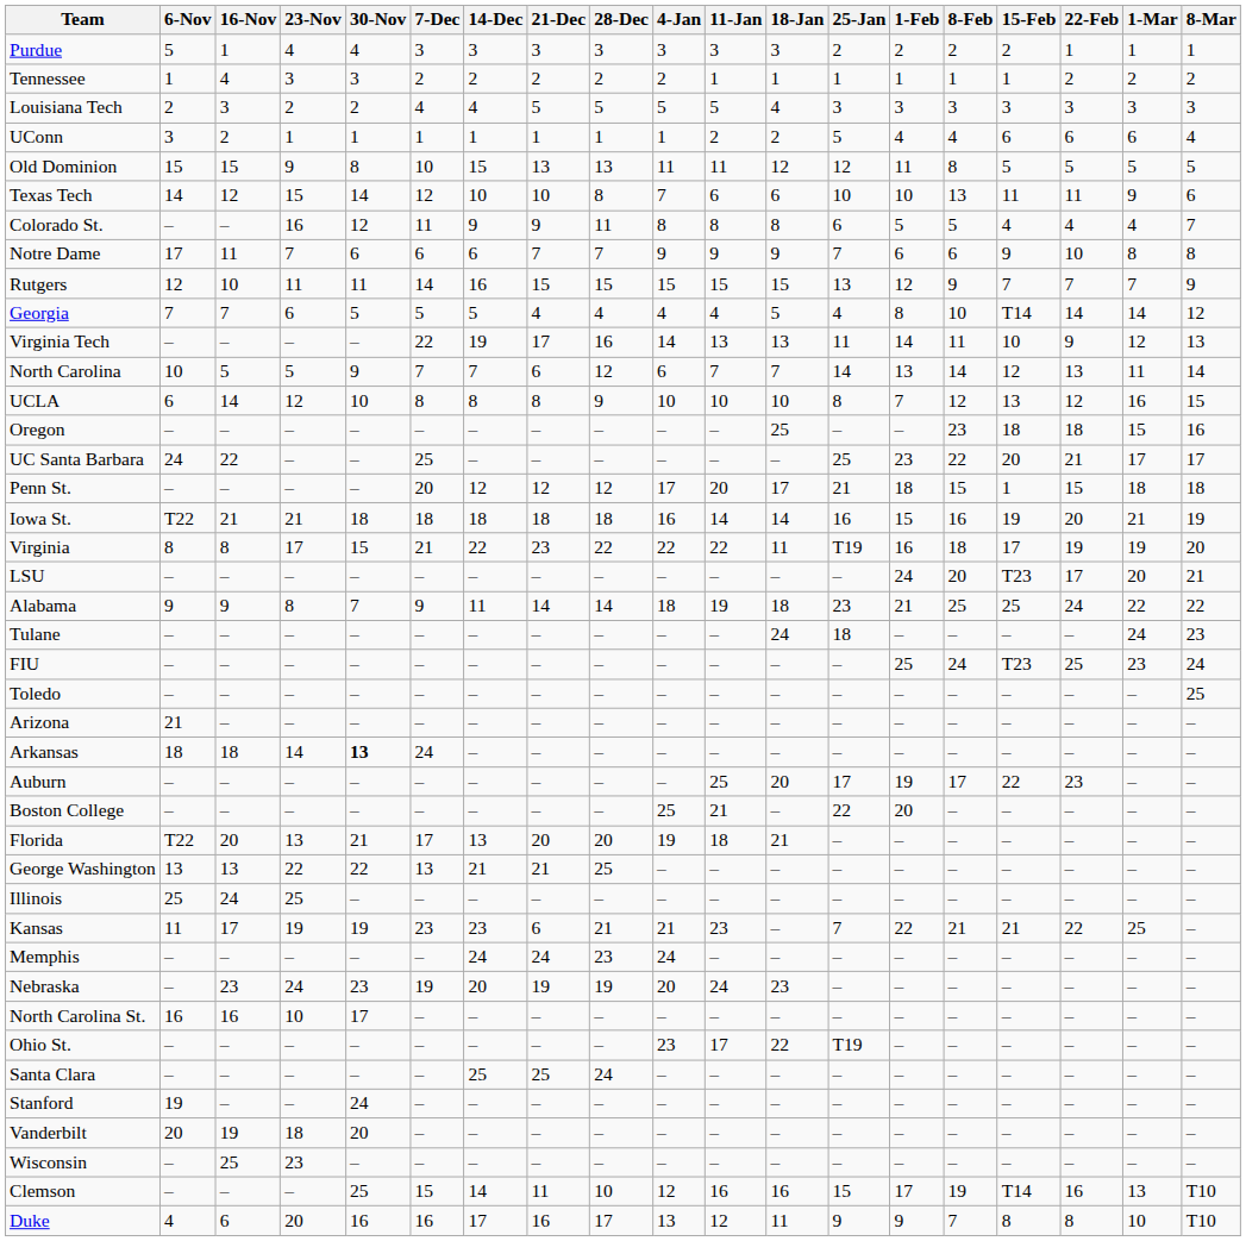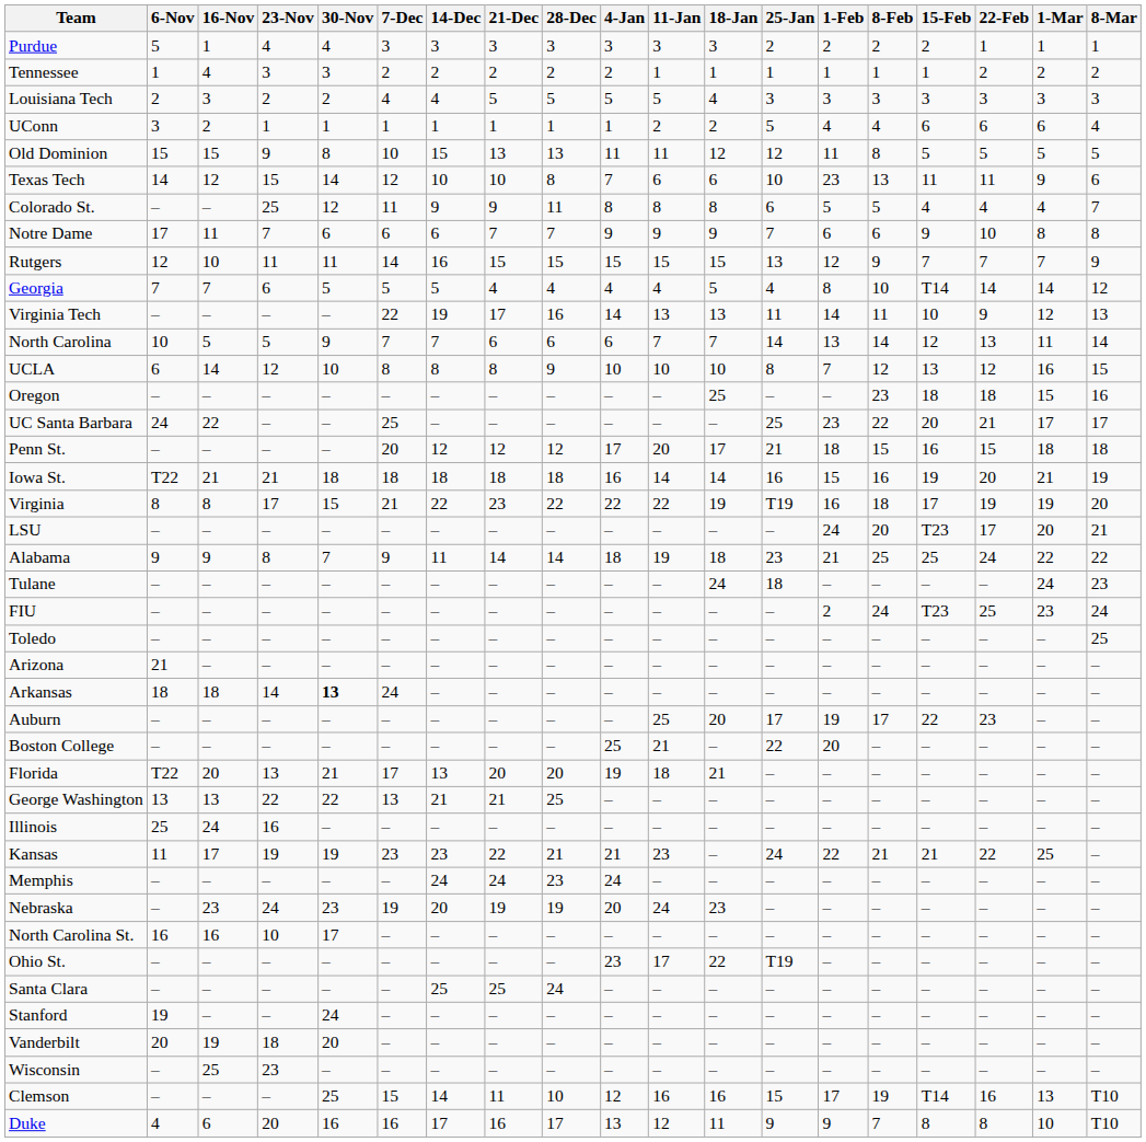 <table class="wikitable sortable">
 <tr>
 <th>Team</th>
 <th>6-Nov</th>
 <th>16-Nov</th>
 <th>23-Nov</th>
 <th>30-Nov</th>
 <th>7-Dec</th>
 <th>14-Dec</th>
 <th>21-Dec</th>
 <th>28-Dec</th>
 <th>4-Jan</th>
 <th>11-Jan</th>
 <th>18-Jan</th>
 <th>25-Jan</th>
 <th>1-Feb</th>
 <th>8-Feb</th>
 <th>15-Feb</th>
 <th>22-Feb</th>
 <th>1-Mar</th>
 <th>8-Mar</th>
 </tr>
 <tr>
 <td><a href='#'>Purdue</a></td>
 <td>5</td>
 <td>1</td>
 <td>4</td>
 <td>4</td>
 <td>3</td>
 <td>3</td>
 <td>3</td>
 <td>3</td>
 <td>3</td>
 <td>3</td>
 <td>3</td>
 <td>2</td>
 <td>2</td>
 <td>2</td>
 <td>2</td>
 <td>1</td>
 <td>1</td>
 <td>1</td>
 </tr>
 <tr>
 <td>Tennessee</td>
 <td>1</td>
 <td>4</td>
 <td>3</td>
 <td>3</td>
 <td>2</td>
 <td>2</td>
 <td>2</td>
 <td>2</td>
 <td>2</td>
 <td>1</td>
 <td>1</td>
 <td>1</td>
 <td>1</td>
 <td>1</td>
 <td>1</td>
 <td>2</td>
 <td>2</td>
 <td>2</td>
 </tr>
 <tr>
 <td>Louisiana Tech</td>
 <td>2</td>
 <td>3</td>
 <td>2</td>
 <td>2</td>
 <td>4</td>
 <td>4</td>
 <td>5</td>
 <td>5</td>
 <td>5</td>
 <td>5</td>
 <td>4</td>
 <td>3</td>
 <td>3</td>
 <td>3</td>
 <td>3</td>
 <td>3</td>
 <td>3</td>
 <td>3</td>
 </tr>
 <tr>
 <td>UConn</td>
 <td>3</td>
 <td>2</td>
 <td>1</td>
 <td>1</td>
 <td>1</td>
 <td>1</td>
 <td>1</td>
 <td>1</td>
 <td>1</td>
 <td>2</td>
 <td>2</td>
 <td>5</td>
 <td>4</td>
 <td>4</td>
 <td>6</td>
 <td>6</td>
 <td>6</td>
 <td>4</td>
 </tr>
 <tr>
 <td>Old Dominion</td>
 <td>15</td>
 <td>15</td>
 <td>9</td>
 <td>8</td>
 <td>10</td>
 <td>15</td>
 <td>13</td>
 <td>13</td>
 <td>11</td>
 <td>11</td>
 <td>12</td>
 <td>12</td>
 <td>11</td>
 <td>8</td>
 <td>5</td>
 <td>5</td>
 <td>5</td>
 <td>5</td>
 </tr>
 <tr>
 <td>Texas Tech</td>
 <td>14</td>
 <td>12</td>
 <td>15</td>
 <td>14</td>
 <td>12</td>
 <td>10</td>
 <td>10</td>
 <td>8</td>
 <td>7</td>
 <td>6</td>
 <td>6</td>
 <td>10</td>
-<td>10</td>
+<td>23</td>
 <td>13</td>
 <td>11</td>
 <td>11</td>
 <td>9</td>
 <td>6</td>
 </tr>
 <tr>
 <td>Colorado St.</td>
 <td data-sort-value=99>–</td>
 <td data-sort-value=99>–</td>
-<td>16</td>
+<td>25</td>
 <td>12</td>
 <td>11</td>
 <td>9</td>
 <td>9</td>
 <td>11</td>
 <td>8</td>
 <td>8</td>
 <td>8</td>
 <td>6</td>
 <td>5</td>
 <td>5</td>
 <td>4</td>
 <td>4</td>
 <td>4</td>
 <td>7</td>
 </tr>
 <tr>
 <td>Notre Dame</td>
 <td>17</td>
 <td>11</td>
 <td>7</td>
 <td>6</td>
 <td>6</td>
 <td>6</td>
 <td>7</td>
 <td>7</td>
 <td>9</td>
 <td>9</td>
 <td>9</td>
 <td>7</td>
 <td>6</td>
 <td>6</td>
 <td>9</td>
 <td>10</td>
 <td>8</td>
 <td>8</td>
 </tr>
 <tr>
 <td>Rutgers</td>
 <td>12</td>
 <td>10</td>
 <td>11</td>
 <td>11</td>
 <td>14</td>
 <td>16</td>
 <td>15</td>
 <td>15</td>
 <td>15</td>
 <td>15</td>
 <td>15</td>
 <td>13</td>
 <td>12</td>
 <td>9</td>
 <td>7</td>
 <td>7</td>
 <td>7</td>
 <td>9</td>
 </tr>
 <tr>
 <td><a href='#'>Georgia</a></td>
 <td>7</td>
 <td>7</td>
 <td>6</td>
 <td>5</td>
 <td>5</td>
 <td>5</td>
 <td>4</td>
 <td>4</td>
 <td>4</td>
 <td>4</td>
 <td>5</td>
 <td>4</td>
 <td>8</td>
 <td>10</td>
 <td data-sort-value=14>T14</td>
 <td>14</td>
 <td>14</td>
 <td>12</td>
 </tr>
 <tr>
 <td>Virginia Tech</td>
 <td data-sort-value=99>–</td>
 <td data-sort-value=99>–</td>
 <td data-sort-value=99>–</td>
 <td data-sort-value=99>–</td>
 <td>22</td>
 <td>19</td>
 <td>17</td>
 <td>16</td>
 <td>14</td>
 <td>13</td>
 <td>13</td>
 <td>11</td>
 <td>14</td>
 <td>11</td>
 <td>10</td>
 <td>9</td>
 <td>12</td>
 <td>13</td>
 </tr>
 <tr>
 <td>North Carolina</td>
 <td>10</td>
 <td>5</td>
 <td>5</td>
 <td>9</td>
 <td>7</td>
 <td>7</td>
 <td>6</td>
-<td>12</td>
+<td>6</td>
 <td>6</td>
 <td>7</td>
 <td>7</td>
 <td>14</td>
 <td>13</td>
 <td>14</td>
 <td>12</td>
 <td>13</td>
 <td>11</td>
 <td>14</td>
 </tr>
 <tr>
 <td>UCLA</td>
 <td>6</td>
 <td>14</td>
 <td>12</td>
 <td>10</td>
 <td>8</td>
 <td>8</td>
 <td>8</td>
 <td>9</td>
 <td>10</td>
 <td>10</td>
 <td>10</td>
 <td>8</td>
 <td>7</td>
 <td>12</td>
 <td>13</td>
 <td>12</td>
 <td>16</td>
 <td>15</td>
 </tr>
 <tr>
 <td>Oregon</td>
 <td data-sort-value=99>–</td>
 <td data-sort-value=99>–</td>
 <td data-sort-value=99>–</td>
 <td data-sort-value=99>–</td>
 <td data-sort-value=99>–</td>
 <td data-sort-value=99>–</td>
 <td data-sort-value=99>–</td>
 <td data-sort-value=99>–</td>
 <td data-sort-value=99>–</td>
 <td data-sort-value=99>–</td>
 <td>25</td>
 <td data-sort-value=99>–</td>
 <td data-sort-value=99>–</td>
 <td>23</td>
 <td>18</td>
 <td>18</td>
 <td>15</td>
 <td>16</td>
 </tr>
 <tr>
 <td>UC Santa Barbara</td>
 <td>24</td>
 <td>22</td>
 <td data-sort-value=99>–</td>
 <td data-sort-value=99>–</td>
 <td>25</td>
 <td data-sort-value=99>–</td>
 <td data-sort-value=99>–</td>
 <td data-sort-value=99>–</td>
 <td data-sort-value=99>–</td>
 <td data-sort-value=99>–</td>
 <td data-sort-value=99>–</td>
 <td>25</td>
 <td>23</td>
 <td>22</td>
 <td>20</td>
 <td>21</td>
 <td>17</td>
 <td>17</td>
 </tr>
 <tr>
 <td>Penn St.</td>
 <td data-sort-value=99>–</td>
 <td data-sort-value=99>–</td>
 <td data-sort-value=99>–</td>
 <td data-sort-value=99>–</td>
 <td>20</td>
 <td>12</td>
 <td>12</td>
 <td>12</td>
 <td>17</td>
 <td>20</td>
 <td>17</td>
 <td>21</td>
 <td>18</td>
 <td>15</td>
-<td>1</td>
+<td>16</td>
 <td>15</td>
 <td>18</td>
 <td>18</td>
 </tr>
 <tr>
 <td>Iowa St.</td>
 <td data-sort-value=22>T22</td>
 <td>21</td>
 <td>21</td>
 <td>18</td>
 <td>18</td>
 <td>18</td>
 <td>18</td>
 <td>18</td>
 <td>16</td>
 <td>14</td>
 <td>14</td>
 <td>16</td>
 <td>15</td>
 <td>16</td>
 <td>19</td>
 <td>20</td>
 <td>21</td>
 <td>19</td>
 </tr>
 <tr>
 <td>Virginia</td>
 <td>8</td>
 <td>8</td>
 <td>17</td>
 <td>15</td>
 <td>21</td>
 <td>22</td>
 <td>23</td>
 <td>22</td>
 <td>22</td>
 <td>22</td>
-<td>11</td>
+<td>19</td>
 <td data-sort-value=19>T19</td>
 <td>16</td>
 <td>18</td>
 <td>17</td>
 <td>19</td>
 <td>19</td>
 <td>20</td>
 </tr>
 <tr>
 <td>LSU</td>
 <td data-sort-value=99>–</td>
 <td data-sort-value=99>–</td>
 <td data-sort-value=99>–</td>
 <td data-sort-value=99>–</td>
 <td data-sort-value=99>–</td>
 <td data-sort-value=99>–</td>
 <td data-sort-value=99>–</td>
 <td data-sort-value=99>–</td>
 <td data-sort-value=99>–</td>
 <td data-sort-value=99>–</td>
 <td data-sort-value=99>–</td>
 <td data-sort-value=99>–</td>
 <td>24</td>
 <td>20</td>
 <td data-sort-value=23>T23</td>
 <td>17</td>
 <td>20</td>
 <td>21</td>
 </tr>
 <tr>
 <td>Alabama</td>
 <td>9</td>
 <td>9</td>
 <td>8</td>
 <td>7</td>
 <td>9</td>
 <td>11</td>
 <td>14</td>
 <td>14</td>
 <td>18</td>
 <td>19</td>
 <td>18</td>
 <td>23</td>
 <td>21</td>
 <td>25</td>
 <td>25</td>
 <td>24</td>
 <td>22</td>
 <td>22</td>
 </tr>
 <tr>
 <td>Tulane</td>
 <td data-sort-value=99>–</td>
 <td data-sort-value=99>–</td>
 <td data-sort-value=99>–</td>
 <td data-sort-value=99>–</td>
 <td data-sort-value=99>–</td>
 <td data-sort-value=99>–</td>
 <td data-sort-value=99>–</td>
 <td data-sort-value=99>–</td>
 <td data-sort-value=99>–</td>
 <td data-sort-value=99>–</td>
 <td>24</td>
 <td>18</td>
 <td data-sort-value=99>–</td>
 <td data-sort-value=99>–</td>
 <td data-sort-value=99>–</td>
 <td data-sort-value=99>–</td>
 <td>24</td>
 <td>23</td>
 </tr>
 <tr>
 <td>FIU</td>
 <td data-sort-value=99>–</td>
 <td data-sort-value=99>–</td>
 <td data-sort-value=99>–</td>
 <td data-sort-value=99>–</td>
 <td data-sort-value=99>–</td>
 <td data-sort-value=99>–</td>
 <td data-sort-value=99>–</td>
 <td data-sort-value=99>–</td>
 <td data-sort-value=99>–</td>
 <td data-sort-value=99>–</td>
 <td data-sort-value=99>–</td>
 <td data-sort-value=99>–</td>
-<td>25</td>
+<td>2</td>
 <td>24</td>
 <td data-sort-value=23>T23</td>
 <td>25</td>
 <td>23</td>
 <td>24</td>
 </tr>
 <tr>
 <td>Toledo</td>
 <td data-sort-value=99>–</td>
 <td data-sort-value=99>–</td>
 <td data-sort-value=99>–</td>
 <td data-sort-value=99>–</td>
 <td data-sort-value=99>–</td>
 <td data-sort-value=99>–</td>
 <td data-sort-value=99>–</td>
 <td data-sort-value=99>–</td>
 <td data-sort-value=99>–</td>
 <td data-sort-value=99>–</td>
 <td data-sort-value=99>–</td>
 <td data-sort-value=99>–</td>
 <td data-sort-value=99>–</td>
 <td data-sort-value=99>–</td>
 <td data-sort-value=99>–</td>
 <td data-sort-value=99>–</td>
 <td data-sort-value=99>–</td>
 <td>25</td>
 </tr>
 <tr>
 <td>Arizona</td>
 <td>21</td>
 <td data-sort-value=99>–</td>
 <td data-sort-value=99>–</td>
 <td data-sort-value=99>–</td>
 <td data-sort-value=99>–</td>
 <td data-sort-value=99>–</td>
 <td data-sort-value=99>–</td>
 <td data-sort-value=99>–</td>
 <td data-sort-value=99>–</td>
 <td data-sort-value=99>–</td>
 <td data-sort-value=99>–</td>
 <td data-sort-value=99>–</td>
 <td data-sort-value=99>–</td>
 <td data-sort-value=99>–</td>
 <td data-sort-value=99>–</td>
 <td data-sort-value=99>–</td>
 <td data-sort-value=99>–</td>
 <td data-sort-value=99>–</td>
 </tr>
 <tr>
 <td>Arkansas</td>
 <td>18</td>
 <td>18</td>
 <td>14</td>
 <td><strong>13</strong></td>
 <td>24</td>
 <td data-sort-value=99>–</td>
 <td data-sort-value=99>–</td>
 <td data-sort-value=99>–</td>
 <td data-sort-value=99>–</td>
 <td data-sort-value=99>–</td>
 <td data-sort-value=99>–</td>
 <td data-sort-value=99>–</td>
 <td data-sort-value=99>–</td>
 <td data-sort-value=99>–</td>
 <td data-sort-value=99>–</td>
 <td data-sort-value=99>–</td>
 <td data-sort-value=99>–</td>
 <td data-sort-value=99>–</td>
 </tr>
 <tr>
 <td>Auburn</td>
 <td data-sort-value=99>–</td>
 <td data-sort-value=99>–</td>
 <td data-sort-value=99>–</td>
 <td data-sort-value=99>–</td>
 <td data-sort-value=99>–</td>
 <td data-sort-value=99>–</td>
 <td data-sort-value=99>–</td>
 <td data-sort-value=99>–</td>
 <td data-sort-value=99>–</td>
 <td>25</td>
 <td>20</td>
 <td>17</td>
 <td>19</td>
 <td>17</td>
 <td>22</td>
 <td>23</td>
 <td data-sort-value=99>–</td>
 <td data-sort-value=99>–</td>
 </tr>
 <tr>
 <td>Boston College</td>
 <td data-sort-value=99>–</td>
 <td data-sort-value=99>–</td>
 <td data-sort-value=99>–</td>
 <td data-sort-value=99>–</td>
 <td data-sort-value=99>–</td>
 <td data-sort-value=99>–</td>
 <td data-sort-value=99>–</td>
 <td data-sort-value=99>–</td>
 <td>25</td>
 <td>21</td>
 <td data-sort-value=99>–</td>
 <td>22</td>
 <td>20</td>
 <td data-sort-value=99>–</td>
 <td data-sort-value=99>–</td>
 <td data-sort-value=99>–</td>
 <td data-sort-value=99>–</td>
 <td data-sort-value=99>–</td>
 </tr>
 <tr>
 <td>Florida</td>
 <td data-sort-value=22>T22</td>
 <td>20</td>
 <td>13</td>
 <td>21</td>
 <td>17</td>
 <td>13</td>
 <td>20</td>
 <td>20</td>
 <td>19</td>
 <td>18</td>
 <td>21</td>
 <td data-sort-value=99>–</td>
 <td data-sort-value=99>–</td>
 <td data-sort-value=99>–</td>
 <td data-sort-value=99>–</td>
 <td data-sort-value=99>–</td>
 <td data-sort-value=99>–</td>
 <td data-sort-value=99>–</td>
 </tr>
 <tr>
 <td>George Washington</td>
 <td>13</td>
 <td>13</td>
 <td>22</td>
 <td>22</td>
 <td>13</td>
 <td>21</td>
 <td>21</td>
 <td>25</td>
 <td data-sort-value=99>–</td>
 <td data-sort-value=99>–</td>
 <td data-sort-value=99>–</td>
 <td data-sort-value=99>–</td>
 <td data-sort-value=99>–</td>
 <td data-sort-value=99>–</td>
 <td data-sort-value=99>–</td>
 <td data-sort-value=99>–</td>
 <td data-sort-value=99>–</td>
 <td data-sort-value=99>–</td>
 </tr>
 <tr>
 <td>Illinois</td>
 <td>25</td>
 <td>24</td>
-<td>25</td>
+<td>16</td>
 <td data-sort-value=99>–</td>
 <td data-sort-value=99>–</td>
 <td data-sort-value=99>–</td>
 <td data-sort-value=99>–</td>
 <td data-sort-value=99>–</td>
 <td data-sort-value=99>–</td>
 <td data-sort-value=99>–</td>
 <td data-sort-value=99>–</td>
 <td data-sort-value=99>–</td>
 <td data-sort-value=99>–</td>
 <td data-sort-value=99>–</td>
 <td data-sort-value=99>–</td>
 <td data-sort-value=99>–</td>
 <td data-sort-value=99>–</td>
 <td data-sort-value=99>–</td>
 </tr>
 <tr>
 <td>Kansas</td>
 <td>11</td>
 <td>17</td>
 <td>19</td>
 <td>19</td>
 <td>23</td>
 <td>23</td>
-<td>6</td>
+<td>22</td>
 <td>21</td>
 <td>21</td>
 <td>23</td>
 <td data-sort-value=99>–</td>
-<td>7</td>
+<td>24</td>
 <td>22</td>
 <td>21</td>
 <td>21</td>
 <td>22</td>
 <td>25</td>
 <td data-sort-value=99>–</td>
 </tr>
 <tr>
 <td>Memphis</td>
 <td data-sort-value=99>–</td>
 <td data-sort-value=99>–</td>
 <td data-sort-value=99>–</td>
 <td data-sort-value=99>–</td>
 <td data-sort-value=99>–</td>
 <td>24</td>
 <td>24</td>
 <td>23</td>
 <td>24</td>
 <td data-sort-value=99>–</td>
 <td data-sort-value=99>–</td>
 <td data-sort-value=99>–</td>
 <td data-sort-value=99>–</td>
 <td data-sort-value=99>–</td>
 <td data-sort-value=99>–</td>
 <td data-sort-value=99>–</td>
 <td data-sort-value=99>–</td>
 <td data-sort-value=99>–</td>
 </tr>
 <tr>
 <td>Nebraska</td>
 <td data-sort-value=99>–</td>
 <td>23</td>
 <td>24</td>
 <td>23</td>
 <td>19</td>
 <td>20</td>
 <td>19</td>
 <td>19</td>
 <td>20</td>
 <td>24</td>
 <td>23</td>
 <td data-sort-value=99>–</td>
 <td data-sort-value=99>–</td>
 <td data-sort-value=99>–</td>
 <td data-sort-value=99>–</td>
 <td data-sort-value=99>–</td>
 <td data-sort-value=99>–</td>
 <td data-sort-value=99>–</td>
 </tr>
 <tr>
 <td>North Carolina St.</td>
 <td>16</td>
 <td>16</td>
 <td>10</td>
 <td>17</td>
 <td data-sort-value=99>–</td>
 <td data-sort-value=99>–</td>
 <td data-sort-value=99>–</td>
 <td data-sort-value=99>–</td>
 <td data-sort-value=99>–</td>
 <td data-sort-value=99>–</td>
 <td data-sort-value=99>–</td>
 <td data-sort-value=99>–</td>
 <td data-sort-value=99>–</td>
 <td data-sort-value=99>–</td>
 <td data-sort-value=99>–</td>
 <td data-sort-value=99>–</td>
 <td data-sort-value=99>–</td>
 <td data-sort-value=99>–</td>
 </tr>
 <tr>
 <td>Ohio St.</td>
 <td data-sort-value=99>–</td>
 <td data-sort-value=99>–</td>
 <td data-sort-value=99>–</td>
 <td data-sort-value=99>–</td>
 <td data-sort-value=99>–</td>
 <td data-sort-value=99>–</td>
 <td data-sort-value=99>–</td>
 <td data-sort-value=99>–</td>
 <td>23</td>
 <td>17</td>
 <td>22</td>
 <td data-sort-value=19>T19</td>
 <td data-sort-value=99>–</td>
 <td data-sort-value=99>–</td>
 <td data-sort-value=99>–</td>
 <td data-sort-value=99>–</td>
 <td data-sort-value=99>–</td>
 <td data-sort-value=99>–</td>
 </tr>
 <tr>
 <td>Santa Clara</td>
 <td data-sort-value=99>–</td>
 <td data-sort-value=99>–</td>
 <td data-sort-value=99>–</td>
 <td data-sort-value=99>–</td>
 <td data-sort-value=99>–</td>
 <td>25</td>
 <td>25</td>
 <td>24</td>
 <td data-sort-value=99>–</td>
 <td data-sort-value=99>–</td>
 <td data-sort-value=99>–</td>
 <td data-sort-value=99>–</td>
 <td data-sort-value=99>–</td>
 <td data-sort-value=99>–</td>
 <td data-sort-value=99>–</td>
 <td data-sort-value=99>–</td>
 <td data-sort-value=99>–</td>
 <td data-sort-value=99>–</td>
 </tr>
 <tr>
 <td>Stanford</td>
 <td>19</td>
 <td data-sort-value=99>–</td>
 <td data-sort-value=99>–</td>
 <td>24</td>
 <td data-sort-value=99>–</td>
 <td data-sort-value=99>–</td>
 <td data-sort-value=99>–</td>
 <td data-sort-value=99>–</td>
 <td data-sort-value=99>–</td>
 <td data-sort-value=99>–</td>
 <td data-sort-value=99>–</td>
 <td data-sort-value=99>–</td>
 <td data-sort-value=99>–</td>
 <td data-sort-value=99>–</td>
 <td data-sort-value=99>–</td>
 <td data-sort-value=99>–</td>
 <td data-sort-value=99>–</td>
 <td data-sort-value=99>–</td>
 </tr>
 <tr>
 <td>Vanderbilt</td>
 <td>20</td>
 <td>19</td>
 <td>18</td>
 <td>20</td>
 <td data-sort-value=99>–</td>
 <td data-sort-value=99>–</td>
 <td data-sort-value=99>–</td>
 <td data-sort-value=99>–</td>
 <td data-sort-value=99>–</td>
 <td data-sort-value=99>–</td>
 <td data-sort-value=99>–</td>
 <td data-sort-value=99>–</td>
 <td data-sort-value=99>–</td>
 <td data-sort-value=99>–</td>
 <td data-sort-value=99>–</td>
 <td data-sort-value=99>–</td>
 <td data-sort-value=99>–</td>
 <td data-sort-value=99>–</td>
 </tr>
 <tr>
 <td>Wisconsin</td>
 <td data-sort-value=99>–</td>
 <td>25</td>
 <td>23</td>
 <td data-sort-value=99>–</td>
 <td data-sort-value=99>–</td>
 <td data-sort-value=99>–</td>
 <td data-sort-value=99>–</td>
 <td data-sort-value=99>–</td>
 <td data-sort-value=99>–</td>
 <td data-sort-value=99>–</td>
 <td data-sort-value=99>–</td>
 <td data-sort-value=99>–</td>
 <td data-sort-value=99>–</td>
 <td data-sort-value=99>–</td>
 <td data-sort-value=99>–</td>
 <td data-sort-value=99>–</td>
 <td data-sort-value=99>–</td>
 <td data-sort-value=99>–</td>
 </tr>
 <tr>
 <td>Clemson</td>
 <td data-sort-value=99>–</td>
 <td data-sort-value=99>–</td>
 <td data-sort-value=99>–</td>
 <td>25</td>
 <td>15</td>
 <td>14</td>
 <td>11</td>
 <td>10</td>
 <td>12</td>
 <td>16</td>
 <td>16</td>
 <td>15</td>
 <td>17</td>
 <td>19</td>
 <td data-sort-value=14>T14</td>
 <td>16</td>
 <td>13</td>
 <td data-sort-value=10>T10</td>
 </tr>
 <tr>
 <td><a href='#'>Duke</a></td>
 <td>4</td>
 <td>6</td>
 <td>20</td>
 <td>16</td>
 <td>16</td>
 <td>17</td>
 <td>16</td>
 <td>17</td>
 <td>13</td>
 <td>12</td>
 <td>11</td>
 <td>9</td>
 <td>9</td>
 <td>7</td>
 <td>8</td>
 <td>8</td>
 <td>10</td>
 <td data-sort-value=10>T10</td>
 </tr>
 </table>
